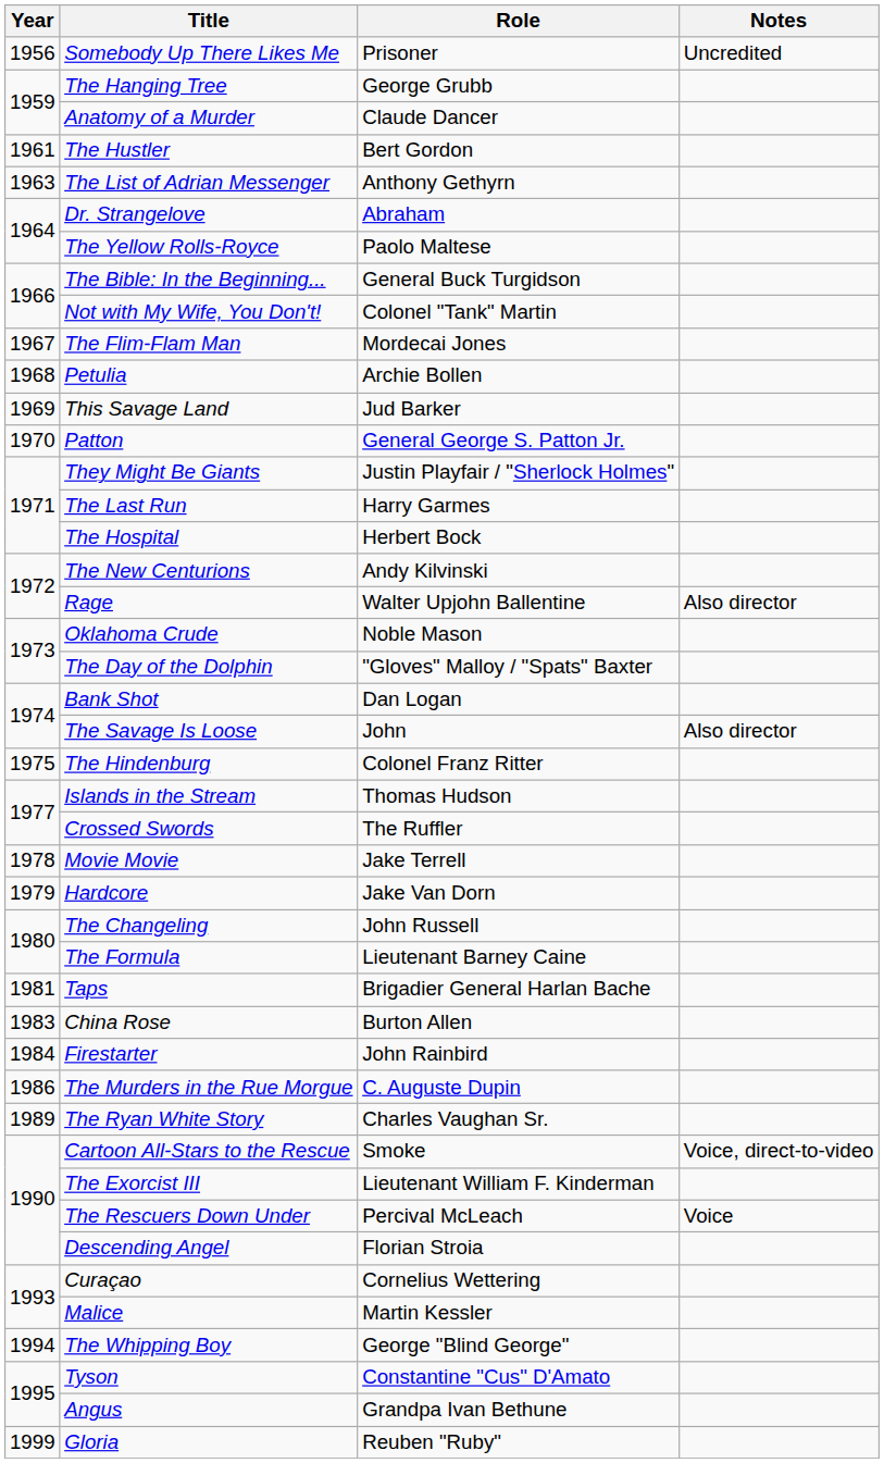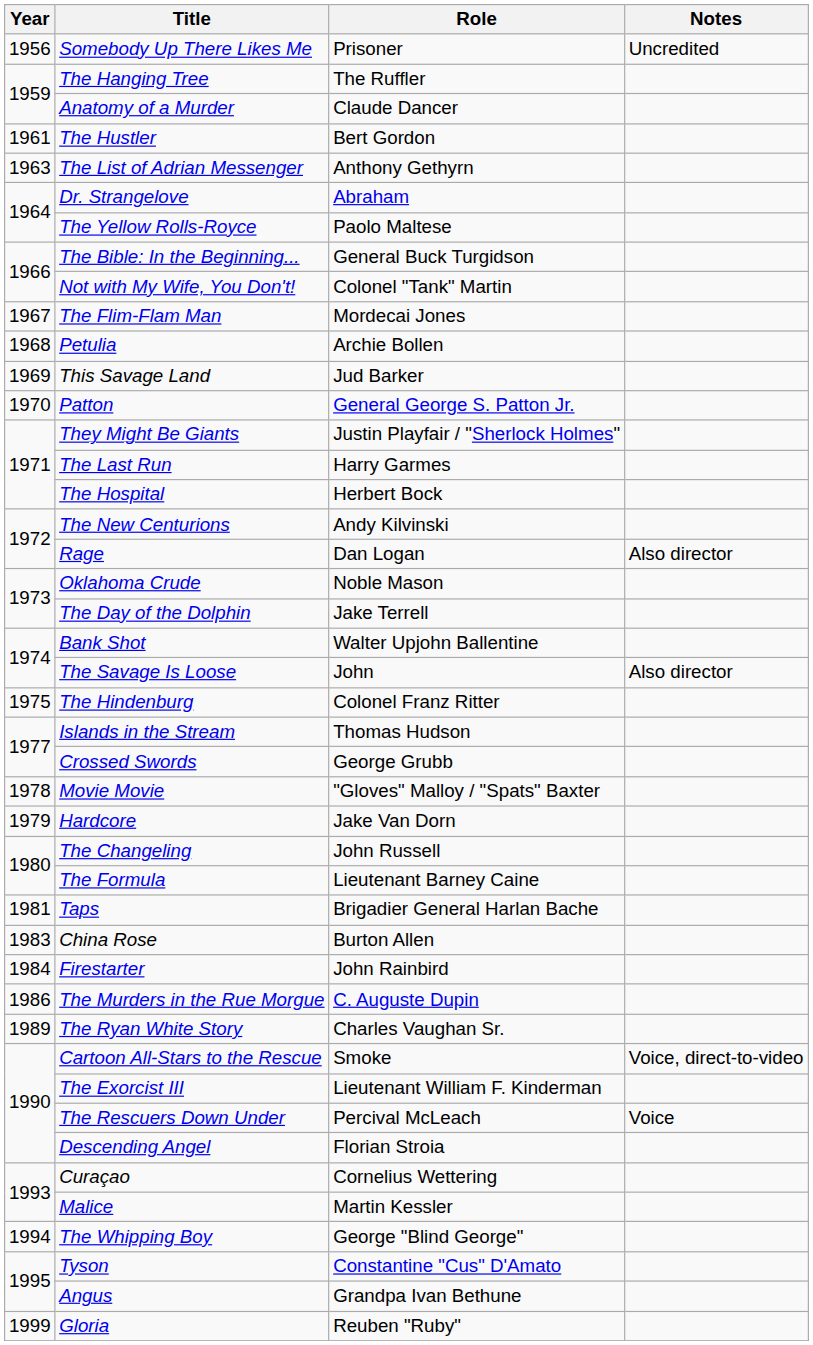 <table class="wikitable sortable" style="font-size: 100%;">
 <tr>
 <th>Year</th>
 <th>Title</th>
 <th>Role</th>
 <th class="unsortable">Notes</th>
 </tr>
 <tr>
 <td>1956</td>
 <td><a href='#'><em>Somebody Up There Likes Me</em></a></td>
 <td>Prisoner</td>
 <td>Uncredited</td>
 </tr>
 <tr>
 <td rowspan="2">1959</td>
 <td data-sort-value="Hanging Tree, The"><em><a href='#'>The Hanging Tree</a></em></td>
-<td>George Grubb</td>
+<td>The Ruffler</td>
 <td></td>
 </tr>
 <tr>
 <td><em><a href='#'>Anatomy of a Murder</a></em></td>
 <td>Claude Dancer</td>
 <td></td>
 </tr>
 <tr>
 <td rowspan="1">1961</td>
 <td data-sort-value="Hustler, The"><em><a href='#'>The Hustler</a></em></td>
 <td>Bert Gordon</td>
 <td></td>
 </tr>
 <tr>
 <td>1963</td>
 <td data-sort-value="List of Adrian Messenger, The"><em><a href='#'>The List of Adrian Messenger</a></em></td>
 <td>Anthony Gethyrn</td>
 <td></td>
 </tr>
 <tr>
 <td rowspan="2">1964</td>
 <td><em><a href='#'>Dr. Strangelove</a></em></td>
 <td><a href='#'>Abraham</a></td>
 <td></td>
 </tr>
 <tr>
 <td data-sort-value="Yellow Rolls-Royce, The"><em><a href='#'>The Yellow Rolls-Royce</a></em></td>
 <td>Paolo Maltese</td>
 <td></td>
 </tr>
 <tr>
 <td rowspan="2">1966</td>
 <td data-sort-value="Bible: In the Beginning..., The"><em><a href='#'>The Bible: In the Beginning...</a></em></td>
 <td>General Buck Turgidson</td>
 <td></td>
 </tr>
 <tr>
 <td><em><a href='#'>Not with My Wife, You Don't!</a></em></td>
 <td>Colonel "Tank" Martin</td>
 <td></td>
 </tr>
 <tr>
 <td rowspan="1">1967</td>
 <td data-sort-value="Flim-Flam Man, The"><em><a href='#'>The Flim-Flam Man</a></em></td>
 <td>Mordecai Jones</td>
 <td></td>
 </tr>
 <tr>
 <td>1968</td>
 <td><em><a href='#'>Petulia</a></em></td>
 <td>Archie Bollen</td>
 <td></td>
 </tr>
 <tr>
 <td>1969</td>
 <td><em>This Savage Land</em></td>
 <td>Jud Barker</td>
 <td></td>
 </tr>
 <tr>
 <td>1970</td>
 <td><em><a href='#'>Patton</a></em></td>
 <td><a href='#'>General George S. Patton Jr.</a></td>
 <td></td>
 </tr>
 <tr>
 <td rowspan="3">1971</td>
 <td><em><a href='#'>They Might Be Giants</a></em></td>
 <td>Justin Playfair / "<a href='#'>Sherlock Holmes</a>"</td>
 <td></td>
 </tr>
 <tr>
 <td data-sort-value="Last Run, The"><em><a href='#'>The Last Run</a></em></td>
 <td>Harry Garmes</td>
 <td></td>
 </tr>
 <tr>
 <td data-sort-value="Hospital, The"><em><a href='#'>The Hospital</a></em></td>
 <td>Herbert Bock</td>
 <td></td>
 </tr>
 <tr>
 <td rowspan="2">1972</td>
 <td data-sort-value="New Centurions, The"><em><a href='#'>The New Centurions</a></em></td>
 <td>Andy Kilvinski</td>
 <td></td>
 </tr>
 <tr>
 <td><em><a href='#'>Rage</a></em></td>
-<td>Walter Upjohn Ballentine</td>
+<td>Dan Logan</td>
 <td>Also director</td>
 </tr>
 <tr>
 <td rowspan="2">1973</td>
 <td><em><a href='#'>Oklahoma Crude</a></em></td>
 <td>Noble Mason</td>
 <td></td>
 </tr>
 <tr>
 <td data-sort-value="Day of the Dolphin, The"><em><a href='#'>The Day of the Dolphin</a></em></td>
-<td>"Gloves" Malloy / "Spats" Baxter</td>
+<td>Jake Terrell</td>
 <td></td>
 </tr>
 <tr>
 <td rowspan="2">1974</td>
 <td><em><a href='#'>Bank Shot</a></em></td>
-<td>Dan Logan</td>
+<td>Walter Upjohn Ballentine</td>
 <td></td>
 </tr>
 <tr>
 <td data-sort-value="Savage Is Loose, The"><em><a href='#'>The Savage Is Loose</a></em></td>
 <td>John</td>
 <td>Also director</td>
 </tr>
 <tr>
 <td>1975</td>
 <td data-sort-value="Hindenburg, The"><em><a href='#'>The Hindenburg</a></em></td>
 <td>Colonel Franz Ritter</td>
 <td></td>
 </tr>
 <tr>
 <td rowspan="2">1977</td>
 <td><em><a href='#'>Islands in the Stream</a></em></td>
 <td>Thomas Hudson</td>
 <td></td>
 </tr>
 <tr>
 <td><em><a href='#'>Crossed Swords</a></em></td>
-<td>The Ruffler</td>
+<td>George Grubb</td>
 <td></td>
 </tr>
 <tr>
 <td>1978</td>
 <td><em><a href='#'>Movie Movie</a></em></td>
-<td>Jake Terrell</td>
+<td>"Gloves" Malloy / "Spats" Baxter</td>
 <td></td>
 </tr>
 <tr>
 <td>1979</td>
 <td><em><a href='#'>Hardcore</a></em></td>
 <td>Jake Van Dorn</td>
 <td></td>
 </tr>
 <tr>
 <td rowspan="2">1980</td>
 <td data-sort-value="Changeling, The"><em><a href='#'>The Changeling</a></em></td>
 <td>John Russell</td>
 <td></td>
 </tr>
 <tr>
 <td data-sort-value="Formula, The"><em><a href='#'>The Formula</a></em></td>
 <td>Lieutenant Barney Caine</td>
 <td></td>
 </tr>
 <tr>
 <td>1981</td>
 <td><em><a href='#'>Taps</a></em></td>
 <td>Brigadier General Harlan Bache</td>
 <td></td>
 </tr>
 <tr>
 <td>1983</td>
 <td><em>China Rose</em></td>
 <td>Burton Allen</td>
 <td></td>
 </tr>
 <tr>
 <td rowspan="1">1984</td>
 <td><em><a href='#'>Firestarter</a></em></td>
 <td>John Rainbird</td>
 <td></td>
 </tr>
 <tr>
 <td>1986</td>
 <td data-sort-value="Murders in the Rue Morgue, The"><em><a href='#'>The Murders in the Rue Morgue</a></em></td>
 <td><a href='#'>C. Auguste Dupin</a></td>
 <td></td>
 </tr>
 <tr>
 <td>1989</td>
 <td data-sort-value="Ryan White Story, The"><em><a href='#'>The Ryan White Story</a></em></td>
 <td>Charles Vaughan Sr.</td>
 <td></td>
 </tr>
 <tr>
 <td rowspan="4">1990</td>
 <td><em><a href='#'>Cartoon All-Stars to the Rescue</a></em></td>
 <td>Smoke</td>
 <td>Voice, direct-to-video</td>
 </tr>
 <tr>
 <td data-sort-value="Exorcist III, The"><em><a href='#'>The Exorcist III</a></em></td>
 <td>Lieutenant William F. Kinderman</td>
 <td></td>
 </tr>
 <tr>
 <td data-sort-value="Rescuers Down Under, The"><em><a href='#'>The Rescuers Down Under</a></em></td>
 <td>Percival McLeach</td>
 <td>Voice</td>
 </tr>
 <tr>
 <td><em><a href='#'>Descending Angel</a></em></td>
 <td>Florian Stroia</td>
 <td></td>
 </tr>
 <tr>
 <td rowspan="2">1993</td>
 <td><em>Curaçao</em></td>
 <td>Cornelius Wettering</td>
 <td></td>
 </tr>
 <tr>
 <td><em><a href='#'>Malice</a></em></td>
 <td>Martin Kessler</td>
 <td></td>
 </tr>
 <tr>
 <td rowspan="1">1994</td>
 <td data-sort-value="Whipping Boy, The"><em><a href='#'>The Whipping Boy</a></em></td>
 <td>George "Blind George"</td>
 <td></td>
 </tr>
 <tr>
 <td rowspan="2">1995</td>
 <td><em><a href='#'>Tyson</a></em></td>
 <td><a href='#'>Constantine "Cus" D'Amato</a></td>
 <td></td>
 </tr>
 <tr>
 <td><em><a href='#'>Angus</a></em></td>
 <td>Grandpa Ivan Bethune</td>
 <td></td>
 </tr>
 <tr>
 <td rowspan="1">1999</td>
 <td><em><a href='#'>Gloria</a></em></td>
 <td>Reuben "Ruby"</td>
 <td></td>
 </tr>
 </table>
